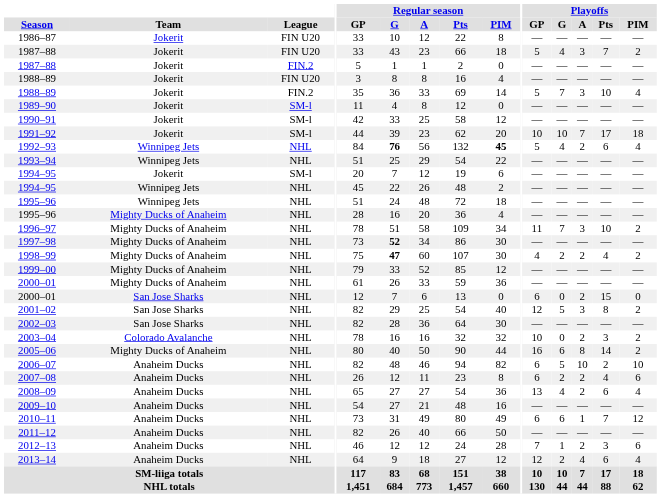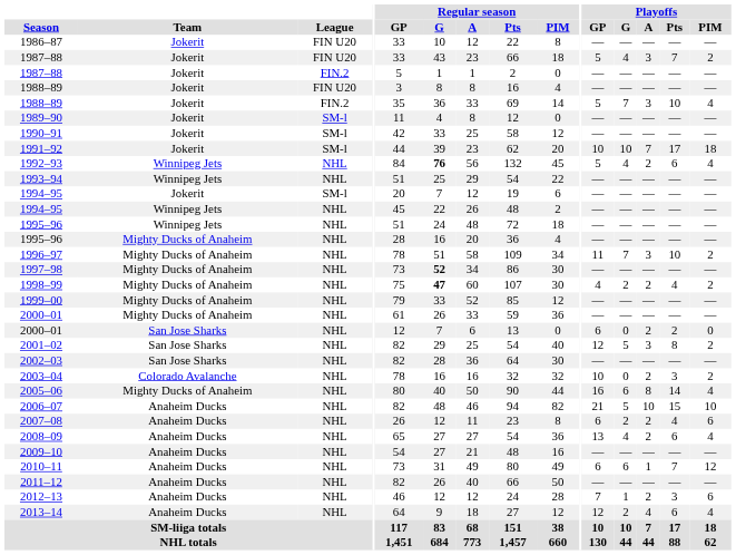 <table border="0" cellpadding="1" cellspacing="0" style="text-align:center; width:60em">
 <tr bgcolor="#e0e0e0">
 <th colspan="3" bgcolor="#ffffff"></th>
 <th rowspan="100" bgcolor="#ffffff"></th>
 <th colspan="5"><a href='#'>Regular season</a></th>
 <th rowspan="100" bgcolor="#ffffff"></th>
 <th colspan="5"><a href='#'>Playoffs</a></th>
 </tr>
 <tr bgcolor="#e0e0e0">
 <th><a href='#'>Season</a></th>
 <th>Team</th>
 <th>League</th>
 <th>GP</th>
 <th><a href='#'>G</a></th>
 <th><a href='#'>A</a></th>
 <th><a href='#'>Pts</a></th>
 <th><a href='#'>PIM</a></th>
 <th>GP</th>
 <th>G</th>
 <th>A</th>
 <th>Pts</th>
 <th>PIM</th>
 </tr>
 <tr>
 <td>1986–87</td>
 <td><a href='#'>Jokerit</a></td>
 <td>FIN U20</td>
 <td>33</td>
 <td>10</td>
 <td>12</td>
 <td>22</td>
 <td>8</td>
 <td>—</td>
 <td>—</td>
 <td>—</td>
 <td>—</td>
 <td>—</td>
 </tr>
 <tr bgcolor="#f0f0f0">
 <td>1987–88</td>
 <td>Jokerit</td>
 <td>FIN U20</td>
 <td>33</td>
 <td>43</td>
 <td>23</td>
 <td>66</td>
 <td>18</td>
 <td>5</td>
 <td>4</td>
 <td>3</td>
 <td>7</td>
 <td>2</td>
 </tr>
 <tr>
 <td><a href='#'>1987–88</a></td>
 <td>Jokerit</td>
 <td><a href='#'>FIN.2</a></td>
 <td>5</td>
 <td>1</td>
 <td>1</td>
 <td>2</td>
 <td>0</td>
 <td>—</td>
 <td>—</td>
 <td>—</td>
 <td>—</td>
 <td>—</td>
 </tr>
 <tr bgcolor="#f0f0f0">
 <td>1988–89</td>
 <td>Jokerit</td>
 <td>FIN U20</td>
 <td>3</td>
 <td>8</td>
 <td>8</td>
 <td>16</td>
 <td>4</td>
 <td>—</td>
 <td>—</td>
 <td>—</td>
 <td>—</td>
 <td>—</td>
 </tr>
 <tr>
 <td><a href='#'>1988–89</a></td>
 <td>Jokerit</td>
 <td>FIN.2</td>
 <td>35</td>
 <td>36</td>
 <td>33</td>
 <td>69</td>
 <td>14</td>
 <td>5</td>
 <td>7</td>
 <td>3</td>
 <td>10</td>
 <td>4</td>
 </tr>
 <tr bgcolor="#f0f0f0">
 <td><a href='#'>1989–90</a></td>
 <td>Jokerit</td>
 <td><a href='#'>SM-l</a></td>
 <td>11</td>
 <td>4</td>
 <td>8</td>
 <td>12</td>
 <td>0</td>
 <td>—</td>
 <td>—</td>
 <td>—</td>
 <td>—</td>
 <td>—</td>
 </tr>
 <tr>
 <td><a href='#'>1990–91</a></td>
 <td>Jokerit</td>
 <td>SM-l</td>
 <td>42</td>
 <td>33</td>
 <td>25</td>
 <td>58</td>
 <td>12</td>
 <td>—</td>
 <td>—</td>
 <td>—</td>
 <td>—</td>
 <td>—</td>
 </tr>
 <tr bgcolor="#f0f0f0">
 <td><a href='#'>1991–92</a></td>
 <td>Jokerit</td>
 <td>SM-l</td>
 <td>44</td>
 <td>39</td>
 <td>23</td>
 <td>62</td>
 <td>20</td>
 <td>10</td>
 <td>10</td>
 <td>7</td>
 <td>17</td>
 <td>18</td>
 </tr>
 <tr>
 <td><a href='#'>1992–93</a></td>
 <td><a href='#'>Winnipeg Jets</a></td>
 <td><a href='#'>NHL</a></td>
 <td>84</td>
 <td><strong>76</strong></td>
 <td>56</td>
 <td>132</td>
-<td><strong>45</strong></td>
+<td>45</td>
 <td>5</td>
 <td>4</td>
 <td>2</td>
 <td>6</td>
 <td>4</td>
 </tr>
 <tr bgcolor="#f0f0f0">
 <td><a href='#'>1993–94</a></td>
 <td>Winnipeg Jets</td>
 <td>NHL</td>
 <td>51</td>
 <td>25</td>
 <td>29</td>
 <td>54</td>
 <td>22</td>
 <td>—</td>
 <td>—</td>
 <td>—</td>
 <td>—</td>
 <td>—</td>
 </tr>
 <tr>
 <td><a href='#'>1994–95</a></td>
 <td>Jokerit</td>
 <td>SM-l</td>
 <td>20</td>
 <td>7</td>
 <td>12</td>
 <td>19</td>
 <td>6</td>
 <td>—</td>
 <td>—</td>
 <td>—</td>
 <td>—</td>
 <td>—</td>
 </tr>
 <tr bgcolor="#f0f0f0">
 <td><a href='#'>1994–95</a></td>
 <td>Winnipeg Jets</td>
 <td>NHL</td>
 <td>45</td>
 <td>22</td>
 <td>26</td>
 <td>48</td>
 <td>2</td>
 <td>—</td>
 <td>—</td>
 <td>—</td>
 <td>—</td>
 <td>—</td>
 </tr>
 <tr>
 <td><a href='#'>1995–96</a></td>
 <td>Winnipeg Jets</td>
 <td>NHL</td>
 <td>51</td>
 <td>24</td>
 <td>48</td>
 <td>72</td>
 <td>18</td>
 <td>—</td>
 <td>—</td>
 <td>—</td>
 <td>—</td>
 <td>—</td>
 </tr>
 <tr bgcolor="#f0f0f0">
 <td>1995–96</td>
 <td><a href='#'>Mighty Ducks of Anaheim</a></td>
 <td>NHL</td>
 <td>28</td>
 <td>16</td>
 <td>20</td>
 <td>36</td>
 <td>4</td>
 <td>—</td>
 <td>—</td>
 <td>—</td>
 <td>—</td>
 <td>—</td>
 </tr>
 <tr>
 <td><a href='#'>1996–97</a></td>
 <td>Mighty Ducks of Anaheim</td>
 <td>NHL</td>
 <td>78</td>
 <td>51</td>
 <td>58</td>
 <td>109</td>
 <td>34</td>
 <td>11</td>
 <td>7</td>
 <td>3</td>
 <td>10</td>
 <td>2</td>
 </tr>
 <tr bgcolor="#f0f0f0">
 <td><a href='#'>1997–98</a></td>
 <td>Mighty Ducks of Anaheim</td>
 <td>NHL</td>
 <td>73</td>
 <td><strong>52</strong></td>
 <td>34</td>
 <td>86</td>
 <td>30</td>
 <td>—</td>
 <td>—</td>
 <td>—</td>
 <td>—</td>
 <td>—</td>
 </tr>
 <tr>
 <td><a href='#'>1998–99</a></td>
 <td>Mighty Ducks of Anaheim</td>
 <td>NHL</td>
 <td>75</td>
 <td><strong>47</strong></td>
 <td>60</td>
 <td>107</td>
 <td>30</td>
 <td>4</td>
 <td>2</td>
 <td>2</td>
 <td>4</td>
 <td>2</td>
 </tr>
 <tr bgcolor="#f0f0f0">
 <td><a href='#'>1999–00</a></td>
 <td>Mighty Ducks of Anaheim</td>
 <td>NHL</td>
 <td>79</td>
 <td>33</td>
 <td>52</td>
 <td>85</td>
 <td>12</td>
 <td>—</td>
 <td>—</td>
 <td>—</td>
 <td>—</td>
 <td>—</td>
 </tr>
 <tr>
 <td><a href='#'>2000–01</a></td>
 <td>Mighty Ducks of Anaheim</td>
 <td>NHL</td>
 <td>61</td>
 <td>26</td>
 <td>33</td>
 <td>59</td>
 <td>36</td>
 <td>—</td>
 <td>—</td>
 <td>—</td>
 <td>—</td>
 <td>—</td>
 </tr>
 <tr bgcolor="#f0f0f0">
 <td>2000–01</td>
 <td><a href='#'>San Jose Sharks</a></td>
 <td>NHL</td>
 <td>12</td>
 <td>7</td>
 <td>6</td>
 <td>13</td>
 <td>0</td>
 <td>6</td>
 <td>0</td>
 <td>2</td>
-<td>15</td>
+<td>2</td>
 <td>0</td>
 </tr>
 <tr>
 <td><a href='#'>2001–02</a></td>
 <td>San Jose Sharks</td>
 <td>NHL</td>
 <td>82</td>
 <td>29</td>
 <td>25</td>
 <td>54</td>
 <td>40</td>
 <td>12</td>
 <td>5</td>
 <td>3</td>
 <td>8</td>
 <td>2</td>
 </tr>
 <tr bgcolor="#f0f0f0">
 <td><a href='#'>2002–03</a></td>
 <td>San Jose Sharks</td>
 <td>NHL</td>
 <td>82</td>
 <td>28</td>
 <td>36</td>
 <td>64</td>
 <td>30</td>
 <td>—</td>
 <td>—</td>
 <td>—</td>
 <td>—</td>
 <td>—</td>
 </tr>
 <tr>
 <td><a href='#'>2003–04</a></td>
 <td><a href='#'>Colorado Avalanche</a></td>
 <td>NHL</td>
 <td>78</td>
 <td>16</td>
 <td>16</td>
 <td>32</td>
 <td>32</td>
 <td>10</td>
 <td>0</td>
 <td>2</td>
 <td>3</td>
 <td>2</td>
 </tr>
 <tr bgcolor="#f0f0f0">
 <td><a href='#'>2005–06</a></td>
 <td>Mighty Ducks of Anaheim</td>
 <td>NHL</td>
 <td>80</td>
 <td>40</td>
 <td>50</td>
 <td>90</td>
 <td>44</td>
 <td>16</td>
 <td>6</td>
 <td>8</td>
 <td>14</td>
-<td>2</td>
+<td>4</td>
 </tr>
 <tr>
 <td><a href='#'>2006–07</a></td>
 <td>Anaheim Ducks</td>
 <td>NHL</td>
 <td>82</td>
 <td>48</td>
 <td>46</td>
 <td>94</td>
 <td>82</td>
-<td>6</td>
+<td>21</td>
 <td>5</td>
 <td>10</td>
-<td>2</td>
+<td>15</td>
 <td>10</td>
 </tr>
 <tr bgcolor="#f0f0f0">
 <td><a href='#'>2007–08</a></td>
 <td>Anaheim Ducks</td>
 <td>NHL</td>
 <td>26</td>
 <td>12</td>
 <td>11</td>
 <td>23</td>
 <td>8</td>
 <td>6</td>
 <td>2</td>
 <td>2</td>
 <td>4</td>
 <td>6</td>
 </tr>
 <tr>
 <td><a href='#'>2008–09</a></td>
 <td>Anaheim Ducks</td>
 <td>NHL</td>
 <td>65</td>
 <td>27</td>
 <td>27</td>
 <td>54</td>
 <td>36</td>
 <td>13</td>
 <td>4</td>
 <td>2</td>
 <td>6</td>
 <td>4</td>
 </tr>
 <tr bgcolor="#f0f0f0">
 <td><a href='#'>2009–10</a></td>
 <td>Anaheim Ducks</td>
 <td>NHL</td>
 <td>54</td>
 <td>27</td>
 <td>21</td>
 <td>48</td>
 <td>16</td>
 <td>—</td>
 <td>—</td>
 <td>—</td>
 <td>—</td>
 <td>—</td>
 </tr>
 <tr>
 <td><a href='#'>2010–11</a></td>
 <td>Anaheim Ducks</td>
 <td>NHL</td>
 <td>73</td>
 <td>31</td>
 <td>49</td>
 <td>80</td>
 <td>49</td>
 <td>6</td>
 <td>6</td>
 <td>1</td>
 <td>7</td>
 <td>12</td>
 </tr>
 <tr bgcolor="#f0f0f0">
 <td><a href='#'>2011–12</a></td>
 <td>Anaheim Ducks</td>
 <td>NHL</td>
 <td>82</td>
 <td>26</td>
 <td>40</td>
 <td>66</td>
 <td>50</td>
 <td>—</td>
 <td>—</td>
 <td>—</td>
 <td>—</td>
 <td>—</td>
 </tr>
 <tr>
 <td><a href='#'>2012–13</a></td>
 <td>Anaheim Ducks</td>
 <td>NHL</td>
 <td>46</td>
 <td>12</td>
 <td>12</td>
 <td>24</td>
 <td>28</td>
 <td>7</td>
 <td>1</td>
 <td>2</td>
 <td>3</td>
 <td>6</td>
 </tr>
 <tr bgcolor="#f0f0f0">
 <td><a href='#'>2013–14</a></td>
 <td>Anaheim Ducks</td>
 <td>NHL</td>
 <td>64</td>
 <td>9</td>
 <td>18</td>
 <td>27</td>
 <td>12</td>
 <td>12</td>
 <td>2</td>
 <td>4</td>
 <td>6</td>
 <td>4</td>
 </tr>
 <tr bgcolor="#e0e0e0">
 <th colspan="3">SM-liiga totals</th>
 <th>117</th>
 <th>83</th>
 <th>68</th>
 <th>151</th>
 <th>38</th>
 <th>10</th>
 <th>10</th>
 <th>7</th>
 <th>17</th>
 <th>18</th>
 </tr>
 <tr bgcolor="#e0e0e0">
 <th colspan="3">NHL totals</th>
 <th>1,451</th>
 <th>684</th>
 <th>773</th>
 <th>1,457</th>
 <th>660</th>
 <th>130</th>
 <th>44</th>
 <th>44</th>
 <th>88</th>
 <th>62</th>
 </tr>
 </table>
